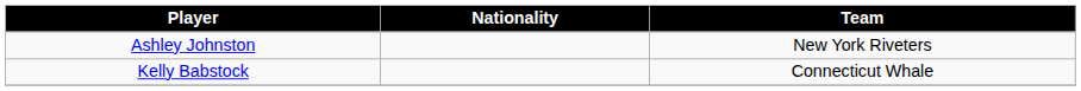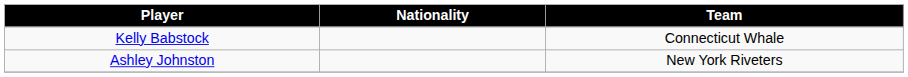 <table class="wikitable" width="80%">
 <tr align="center" style="background:black;color:white;">
 <td><strong>Player</strong></td>
 <td><strong>Nationality</strong></td>
 <td><strong>Team</strong></td>
 </tr>
 <tr align="center" bgcolor="">
+<td><a href='#'>Kelly Babstock</a></td>
+<td></td>
+<td>Connecticut Whale</td>
+</tr>
+<tr align="center" bgcolor="">
 <td><a href='#'>Ashley Johnston</a></td>
 <td></td>
 <td>New York Riveters</td>
 </tr>
 <tr align="center" bgcolor="">
-<td><a href='#'>Kelly Babstock</a></td>
-<td></td>
-<td>Connecticut Whale</td>
-</tr>
-<tr align="center" bgcolor="">
 </tr>
 </table>
